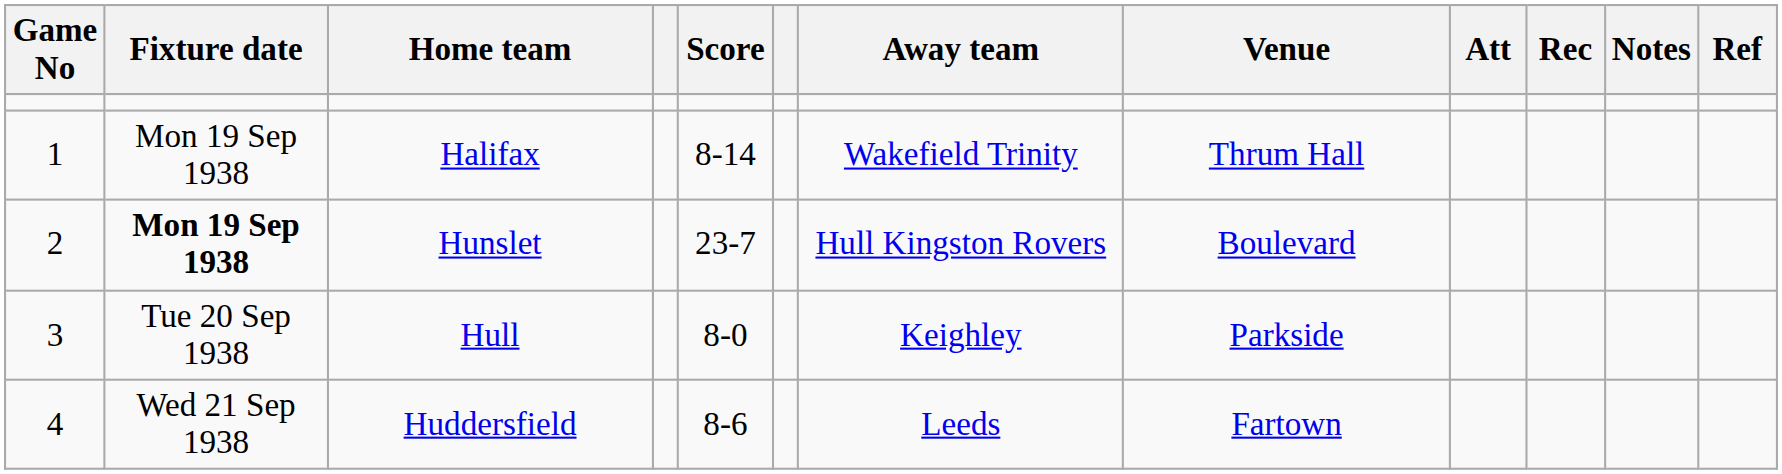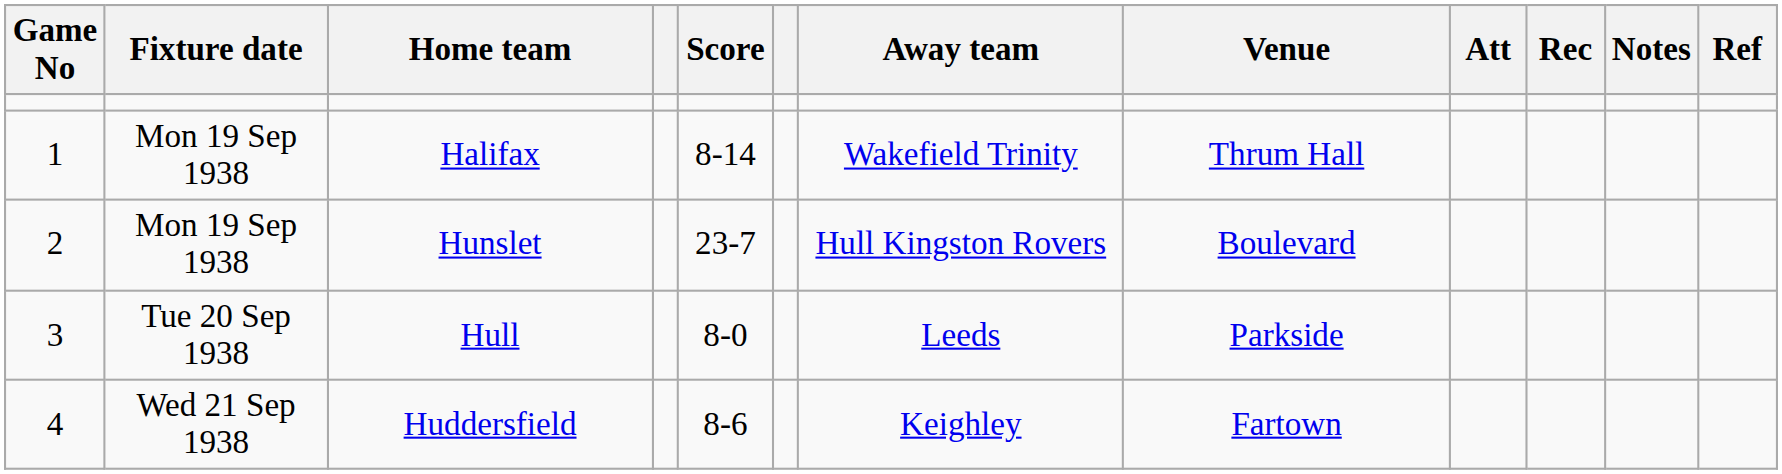 <table class="wikitable" style="text-align:center;">
 <tr>
 <th width=20 abbr="No">Game No</th>
 <th width=100 abbr="Date">Fixture date</th>
 <th width=150 abbr="Home team">Home team</th>
 <th width=5 abbr="space"></th>
 <th width=20 abbr="Score">Score</th>
 <th width=5 abbr="space"></th>
 <th width=150 abbr="Away team">Away team</th>
 <th width=150 abbr="Venue">Venue</th>
 <th width=30 abbr="Att">Att</th>
 <th width=30 abbr="Rec">Rec</th>
 <th width=20 abbr="Notes">Notes</th>
 <th width=30 abbr="Ref">Ref</th>
 </tr>
 <tr>
 <td></td>
 <td></td>
 <td></td>
 <td></td>
 <td></td>
 <td></td>
 <td></td>
 <td></td>
 <td></td>
 <td></td>
 <td></td>
 </tr>
 <tr>
 <td>1</td>
 <td>Mon 19 Sep 1938</td>
 <td><a href='#'>Halifax</a></td>
 <td></td>
 <td>8-14</td>
 <td></td>
 <td><a href='#'>Wakefield Trinity</a></td>
 <td><a href='#'>Thrum Hall</a></td>
 <td></td>
 <td></td>
 <td></td>
 <td></td>
 </tr>
 <tr>
 <td>2</td>
-<td><strong>Mon 19 Sep 1938</strong></td>
+<td>Mon 19 Sep 1938</td>
 <td><a href='#'>Hunslet</a></td>
 <td></td>
 <td>23-7</td>
 <td></td>
 <td><a href='#'>Hull Kingston Rovers</a></td>
 <td><a href='#'>Boulevard</a></td>
 <td></td>
 <td></td>
 <td></td>
 <td></td>
 </tr>
 <tr>
 <td>3</td>
 <td>Tue 20 Sep 1938</td>
 <td><a href='#'>Hull</a></td>
 <td></td>
 <td>8-0</td>
 <td></td>
-<td><a href='#'>Keighley</a></td>
+<td><a href='#'>Leeds</a></td>
 <td><a href='#'>Parkside</a></td>
 <td></td>
 <td></td>
 <td></td>
 <td></td>
 </tr>
 <tr>
 <td>4</td>
 <td>Wed 21 Sep 1938</td>
 <td><a href='#'>Huddersfield</a></td>
 <td></td>
 <td>8-6</td>
 <td></td>
-<td><a href='#'>Leeds</a></td>
+<td><a href='#'>Keighley</a></td>
 <td><a href='#'>Fartown</a></td>
 <td></td>
 <td></td>
 <td></td>
 <td></td>
 </tr>
 </table>
